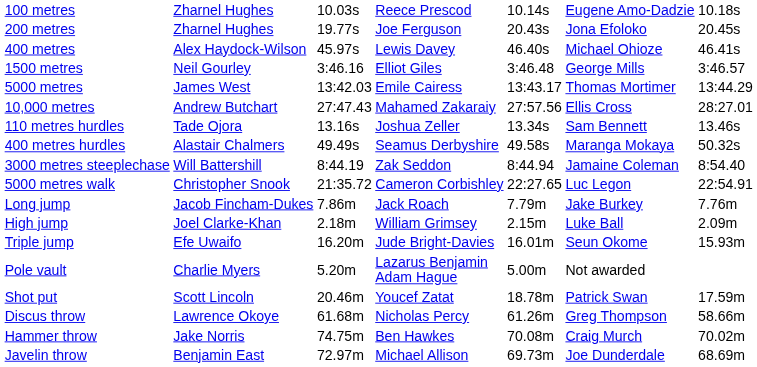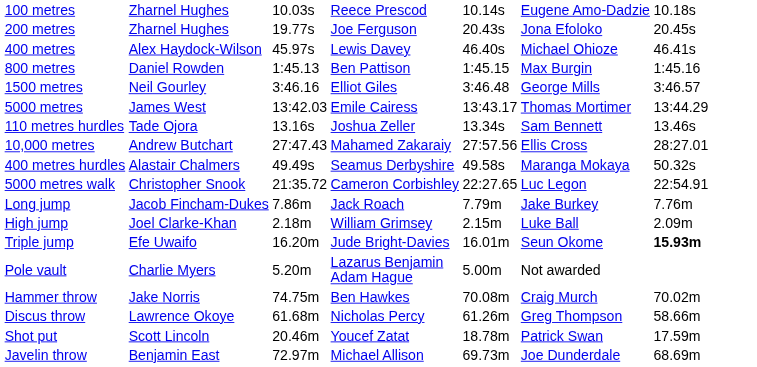 <table>
 <tr>
 <td><a href='#'>100 metres</a></td>
 <td><a href='#'>Zharnel Hughes</a></td>
 <td>10.03s</td>
 <td><a href='#'>Reece Prescod</a></td>
 <td>10.14s</td>
 <td><a href='#'>Eugene Amo-Dadzie</a></td>
 <td>10.18s</td>
 </tr>
 <tr>
 <td><a href='#'>200 metres</a></td>
 <td><a href='#'>Zharnel Hughes</a></td>
 <td>19.77s</td>
 <td><a href='#'>Joe Ferguson</a></td>
 <td>20.43s</td>
 <td><a href='#'>Jona Efoloko</a></td>
 <td>20.45s</td>
 </tr>
 <tr>
 <td><a href='#'>400 metres</a></td>
 <td><a href='#'>Alex Haydock-Wilson</a></td>
 <td>45.97s</td>
 <td><a href='#'>Lewis Davey</a></td>
 <td>46.40s </td>
 <td><a href='#'>Michael Ohioze</a></td>
 <td>46.41s</td>
 </tr>
 <tr>
+<td><a href='#'>800 metres</a></td>
+<td><a href='#'>Daniel Rowden</a></td>
+<td>1:45.13 </td>
+<td><a href='#'>Ben Pattison</a></td>
+<td>1:45.15 </td>
+<td><a href='#'>Max Burgin</a></td>
+<td>1:45.16</td>
+</tr>
+<tr>
 <td><a href='#'>1500 metres</a></td>
 <td><a href='#'>Neil Gourley</a></td>
 <td>3:46.16</td>
 <td><a href='#'>Elliot Giles</a></td>
 <td>3:46.48</td>
 <td><a href='#'>George Mills</a></td>
 <td>3:46.57</td>
 </tr>
 <tr>
 <td><a href='#'>5000 metres</a></td>
 <td><a href='#'>James West</a></td>
 <td>13:42.03 </td>
 <td><a href='#'>Emile Cairess</a></td>
 <td>13:43.17</td>
 <td><a href='#'>Thomas Mortimer</a></td>
 <td>13:44.29</td>
 </tr>
 <tr>
+<td><a href='#'>110 metres hurdles</a></td>
+<td><a href='#'>Tade Ojora</a></td>
+<td>13.16s</td>
+<td><a href='#'>Joshua Zeller</a></td>
+<td>13.34s</td>
+<td><a href='#'>Sam Bennett</a></td>
+<td>13.46s</td>
+</tr>
+<tr>
 <td><a href='#'>10,000 metres</a></td>
 <td><a href='#'>Andrew Butchart</a></td>
 <td>27:47.43</td>
 <td><a href='#'>Mahamed Zakaraiy</a></td>
 <td>27:57.56 </td>
 <td><a href='#'>Ellis Cross</a></td>
 <td>28:27.01 </td>
 </tr>
 <tr>
-<td><a href='#'>110 metres hurdles</a></td>
-<td><a href='#'>Tade Ojora</a></td>
-<td>13.16s</td>
-<td><a href='#'>Joshua Zeller</a></td>
-<td>13.34s</td>
-<td><a href='#'>Sam Bennett</a></td>
-<td>13.46s</td>
-</tr>
-<tr>
 <td><a href='#'>400 metres hurdles</a></td>
 <td><a href='#'>Alastair Chalmers</a></td>
 <td>49.49s </td>
 <td><a href='#'>Seamus Derbyshire</a></td>
 <td>49.58s</td>
 <td><a href='#'>Maranga Mokaya</a></td>
 <td>50.32s</td>
-</tr>
-<tr>
-<td><a href='#'>3000 metres steeplechase</a></td>
-<td><a href='#'>Will Battershill</a></td>
-<td>8:44.19</td>
-<td><a href='#'>Zak Seddon</a></td>
-<td>8:44.94</td>
-<td><a href='#'>Jamaine Coleman</a></td>
-<td>8:54.40</td>
 </tr>
 <tr>
 <td><a href='#'>5000 metres walk</a></td>
 <td><a href='#'>Christopher Snook</a></td>
 <td>21:35.72</td>
 <td><a href='#'>Cameron Corbishley</a></td>
 <td>22:27.65</td>
 <td><a href='#'>Luc Legon</a></td>
 <td>22:54.91</td>
 </tr>
 <tr>
 <td><a href='#'>Long jump</a></td>
 <td><a href='#'>Jacob Fincham-Dukes</a></td>
 <td>7.86m</td>
 <td><a href='#'>Jack Roach</a></td>
 <td>7.79m </td>
 <td><a href='#'>Jake Burkey</a></td>
 <td>7.76m</td>
 </tr>
 <tr>
 <td><a href='#'>High jump</a></td>
 <td><a href='#'>Joel Clarke-Khan</a></td>
 <td>2.18m </td>
 <td><a href='#'>William Grimsey</a></td>
 <td>2.15m</td>
 <td><a href='#'>Luke Ball</a></td>
 <td>2.09m</td>
 </tr>
 <tr>
 <td><a href='#'>Triple jump</a></td>
 <td><a href='#'>Efe Uwaifo</a></td>
 <td>16.20m</td>
 <td><a href='#'>Jude Bright-Davies</a></td>
 <td>16.01m</td>
 <td><a href='#'>Seun Okome</a></td>
-<td>15.93m </td>
+<td><strong>15.93m </strong></td>
 </tr>
 <tr>
 <td><a href='#'>Pole vault</a></td>
 <td><a href='#'>Charlie Myers</a></td>
 <td>5.20m</td>
 <td><a href='#'>Lazarus Benjamin</a><br><a href='#'>Adam Hague</a></td>
 <td>5.00m</td>
 <td colspan = "2">Not awarded</td>
 </tr>
 <tr>
-<td><a href='#'>Shot put</a></td>
-<td><a href='#'>Scott Lincoln</a></td>
-<td>20.46m</td>
-<td><a href='#'>Youcef Zatat</a></td>
-<td>18.78m </td>
-<td><a href='#'>Patrick Swan</a></td>
-<td>17.59m</td>
+<td><a href='#'>Hammer throw</a></td>
+<td><a href='#'>Jake Norris</a></td>
+<td>74.75m </td>
+<td><a href='#'>Ben Hawkes</a></td>
+<td>70.08m </td>
+<td><a href='#'>Craig Murch</a></td>
+<td>70.02m</td>
 </tr>
 <tr>
 <td><a href='#'>Discus throw</a></td>
 <td><a href='#'>Lawrence Okoye</a></td>
 <td>61.68m</td>
 <td><a href='#'>Nicholas Percy</a></td>
 <td>61.26m</td>
 <td><a href='#'>Greg Thompson</a></td>
 <td>58.66m</td>
 </tr>
 <tr>
-<td><a href='#'>Hammer throw</a></td>
-<td><a href='#'>Jake Norris</a></td>
-<td>74.75m </td>
-<td><a href='#'>Ben Hawkes</a></td>
-<td>70.08m </td>
-<td><a href='#'>Craig Murch</a></td>
-<td>70.02m</td>
+<td><a href='#'>Shot put</a></td>
+<td><a href='#'>Scott Lincoln</a></td>
+<td>20.46m</td>
+<td><a href='#'>Youcef Zatat</a></td>
+<td>18.78m </td>
+<td><a href='#'>Patrick Swan</a></td>
+<td>17.59m</td>
 </tr>
 <tr>
 <td><a href='#'>Javelin throw</a></td>
 <td><a href='#'>Benjamin East</a></td>
 <td>72.97m</td>
 <td><a href='#'>Michael Allison</a></td>
 <td>69.73m</td>
 <td><a href='#'>Joe Dunderdale</a></td>
 <td>68.69m</td>
 </tr>
 <tr>
 </tr>
 </table>
